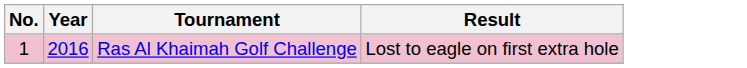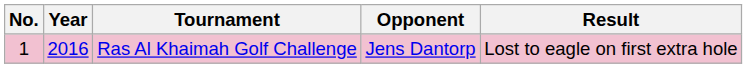 <table class="wikitable" style="font-size:95%;">
 <tr>
 <th>No.</th>
 <th>Year</th>
 <th>Tournament</th>
+<th>Opponent</th>
 <th>Result</th>
 </tr>
 <tr style="background:#F2C1D1;">
 <td align=center>1</td>
 <td><a href='#'>2016</a></td>
 <td><a href='#'>Ras Al Khaimah Golf Challenge</a></td>
+<td> <a href='#'>Jens Dantorp</a></td>
 <td>Lost to eagle on first extra hole</td>
 </tr>
 </table>
